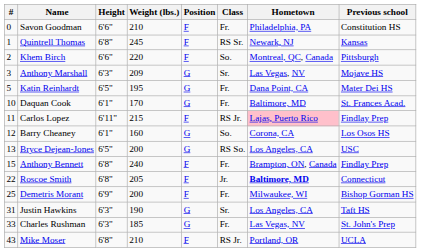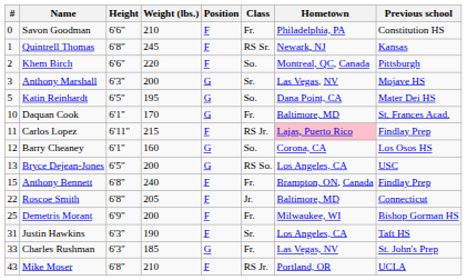 <table class="wikitable" style="font-size: 90%">
 <tr>
 <th>#</th>
 <th>Name</th>
 <th>Height</th>
 <th>Weight (lbs.)</th>
 <th>Position</th>
 <th>Class</th>
 <th>Hometown</th>
 <th>Previous school</th>
 </tr>
 <tr>
 <td>0</td>
 <td>Savon Goodman</td>
 <td>6'6"</td>
 <td>210</td>
 <td><a href='#'>F</a></td>
 <td>Fr.</td>
 <td><a href='#'>Philadelphia, PA</a></td>
 <td>Constitution HS</td>
 </tr>
 <tr>
 <td>1</td>
 <td><a href='#'>Quintrell Thomas</a></td>
 <td>6'8"</td>
 <td>245</td>
 <td><a href='#'>F</a></td>
 <td>RS Sr.</td>
 <td><a href='#'>Newark, NJ</a></td>
 <td><a href='#'>Kansas</a></td>
 </tr>
 <tr>
 <td>2</td>
 <td><a href='#'>Khem Birch</a></td>
 <td>6'6"</td>
 <td>220</td>
 <td><a href='#'>F</a></td>
 <td>So.</td>
 <td><a href='#'>Montreal, QC</a>, <a href='#'>Canada</a></td>
 <td><a href='#'>Pittsburgh</a></td>
 </tr>
 <tr>
 <td>3</td>
 <td><a href='#'>Anthony Marshall</a></td>
 <td>6'3"</td>
-<td>209</td>
+<td>200</td>
 <td><a href='#'>G</a></td>
 <td>Sr.</td>
 <td><a href='#'>Las Vegas</a>, <a href='#'>NV</a></td>
 <td><a href='#'>Mojave HS</a></td>
 </tr>
 <tr>
 <td>5</td>
 <td><a href='#'>Katin Reinhardt</a></td>
 <td>6'5"</td>
 <td>195</td>
 <td><a href='#'>G</a></td>
-<td>Fr.</td>
+<td>So.</td>
 <td><a href='#'>Dana Point, CA</a></td>
 <td><a href='#'>Mater Dei HS</a></td>
 </tr>
 <tr>
 <td>10</td>
 <td>Daquan Cook</td>
 <td>6'1"</td>
 <td>170</td>
 <td><a href='#'>G</a></td>
 <td>Fr.</td>
 <td><a href='#'>Baltimore, MD</a></td>
 <td><a href='#'>St. Frances Acad.</a></td>
 </tr>
 <tr>
 <td>11</td>
 <td>Carlos Lopez</td>
 <td>6'11"</td>
 <td>215</td>
 <td><a href='#'>F</a></td>
 <td>RS Jr.</td>
 <td style="background: pink;"><a href='#'>Lajas, Puerto Rico</a></td>
 <td><a href='#'>Findlay Prep</a></td>
 </tr>
 <tr>
 <td>12</td>
 <td>Barry Cheaney</td>
 <td>6'1"</td>
 <td>160</td>
 <td><a href='#'>G</a></td>
 <td>So.</td>
 <td><a href='#'>Corona, CA</a></td>
 <td><a href='#'>Los Osos HS</a></td>
 </tr>
 <tr>
 <td>13</td>
 <td><a href='#'>Bryce Dejean-Jones</a></td>
 <td>6'5"</td>
 <td>200</td>
 <td><a href='#'>G</a></td>
 <td>RS So.</td>
 <td><a href='#'>Los Angeles, CA</a></td>
 <td><a href='#'>USC</a></td>
 </tr>
 <tr>
 <td>15</td>
 <td><a href='#'>Anthony Bennett</a></td>
 <td>6'8"</td>
 <td>240</td>
 <td><a href='#'>F</a></td>
 <td>Fr.</td>
 <td><a href='#'>Brampton, ON</a>, <a href='#'>Canada</a></td>
 <td><a href='#'>Findlay Prep</a></td>
 </tr>
 <tr>
 <td>22</td>
 <td><a href='#'>Roscoe Smith</a></td>
 <td>6'8"</td>
 <td>205</td>
 <td><a href='#'>F</a></td>
 <td>Jr.</td>
-<td><strong><a href='#'>Baltimore, MD</a></strong></td>
+<td><a href='#'>Baltimore, MD</a></td>
 <td><a href='#'>Connecticut</a></td>
 </tr>
 <tr>
 <td>25</td>
 <td><a href='#'>Demetris Morant</a></td>
 <td>6'9"</td>
 <td>200</td>
 <td><a href='#'>F</a></td>
 <td>Fr.</td>
 <td><a href='#'>Milwaukee, WI</a></td>
 <td><a href='#'>Bishop Gorman HS</a></td>
 </tr>
 <tr>
 <td>31</td>
 <td>Justin Hawkins</td>
 <td>6'3"</td>
 <td>190</td>
-<td><a href='#'>G</a></td>
+<td><a href='#'>F</a></td>
 <td>Sr.</td>
 <td><a href='#'>Los Angeles, CA</a></td>
 <td><a href='#'>Taft HS</a></td>
 </tr>
 <tr>
 <td>33</td>
 <td>Charles Rushman</td>
 <td>6'3"</td>
 <td>185</td>
 <td><a href='#'>G</a></td>
 <td>Fr.</td>
 <td><a href='#'>Las Vegas, NV</a></td>
 <td><a href='#'>St. John's Prep</a></td>
 </tr>
 <tr>
 <td>43</td>
 <td><a href='#'>Mike Moser</a></td>
 <td>6'8"</td>
 <td>210</td>
 <td><a href='#'>F</a></td>
 <td>RS Jr.</td>
 <td><a href='#'>Portland, OR</a></td>
 <td><a href='#'>UCLA</a></td>
 </tr>
 </table>
